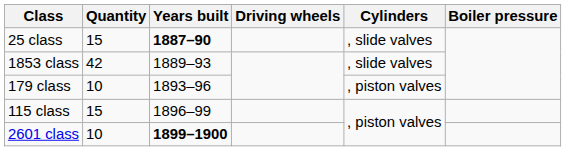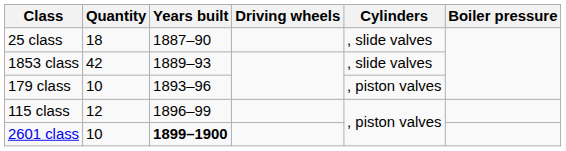 <table class=wikitable>
 <tr>
 <th>Class</th>
 <th>Quantity</th>
 <th>Years built</th>
 <th>Driving wheels</th>
 <th>Cylinders</th>
 <th>Boiler pressure</th>
 </tr>
 <tr>
 <td>25 class</td>
-<td>15</td>
-<td><strong>1887–90</strong></td>
+<td>18</td>
+<td>1887–90</td>
 <td></td>
 <td>, slide valves</td>
 <td rowspan=3></td>
 </tr>
 <tr>
 <td>1853 class</td>
 <td>42</td>
 <td>1889–93</td>
 <td rowspan=2></td>
 <td>, slide valves</td>
 </tr>
 <tr>
 <td>179 class</td>
 <td>10</td>
 <td>1893–96</td>
 <td>, piston valves</td>
 </tr>
 <tr>
 <td>115 class</td>
-<td>15</td>
+<td>12</td>
 <td>1896–99</td>
 <td></td>
 <td rowspan=2>, piston valves</td>
 <td></td>
 </tr>
 <tr>
 <td><a href='#'>2601 class</a></td>
 <td>10</td>
 <td><strong>1899–1900</strong></td>
 <td></td>
 <td></td>
 </tr>
 </table>
